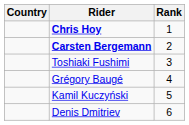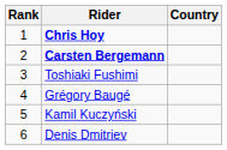 <table class="wikitable sortable" style="font-size:95%" style="width:25em;">
 <tr>
+<th>Rank</th>
+<th>Rider</th>
 <th>Country</th>
-<th>Rider</th>
-<th>Rank</th>
 </tr>
 <tr>
+<td align=center>1</td>
+<td><strong><a href='#'>Chris Hoy</a></strong></td>
 <td></td>
-<td><strong><a href='#'>Chris Hoy</a></strong></td>
-<td align=center>1</td>
 </tr>
 <tr>
+<td align=center>2</td>
+<td><strong><a href='#'>Carsten Bergemann</a></strong></td>
 <td></td>
-<td><strong><a href='#'>Carsten Bergemann</a></strong></td>
-<td align=center>2</td>
 </tr>
 <tr>
+<td align=center>3</td>
+<td><a href='#'>Toshiaki Fushimi</a></td>
 <td></td>
-<td><a href='#'>Toshiaki Fushimi</a></td>
-<td align=center>3</td>
 </tr>
 <tr>
+<td align=center>4</td>
+<td><a href='#'>Grégory Baugé</a></td>
 <td></td>
-<td><a href='#'>Grégory Baugé</a></td>
-<td align=center>4</td>
 </tr>
 <tr>
+<td align=center>5</td>
+<td><a href='#'>Kamil Kuczyński</a></td>
 <td></td>
-<td><a href='#'>Kamil Kuczyński</a></td>
-<td align=center>5</td>
 </tr>
 <tr>
+<td align=center>6</td>
+<td><a href='#'>Denis Dmitriev</a></td>
 <td></td>
-<td><a href='#'>Denis Dmitriev</a></td>
-<td align=center>6</td>
 </tr>
 </table>
